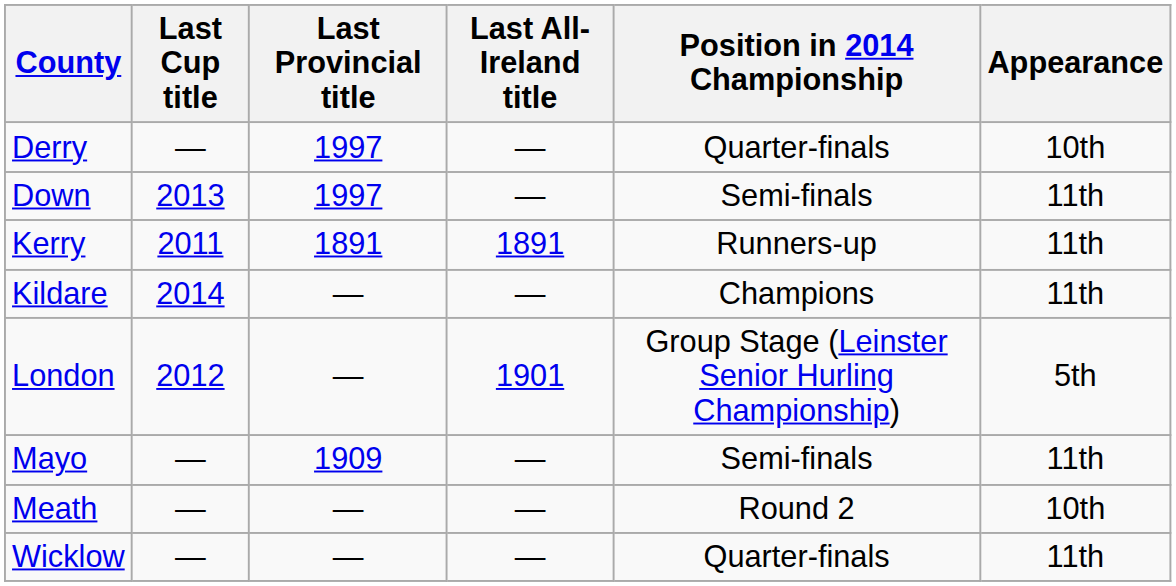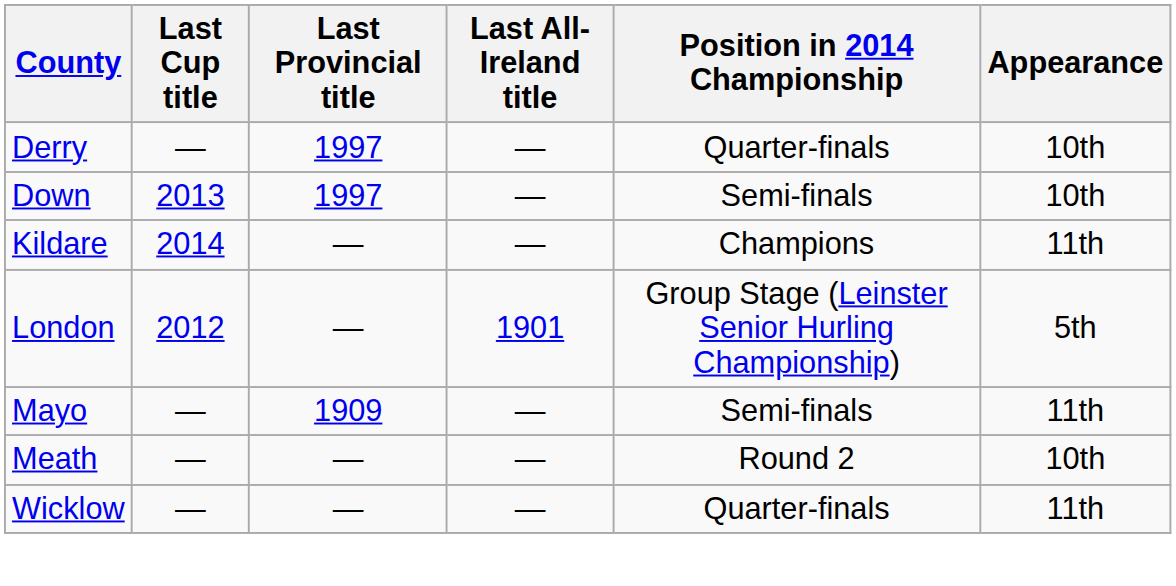 <table class="wikitable sortable" style="text-align:center">
 <tr>
 <th><a href='#'>County</a></th>
 <th>Last Cup title</th>
 <th>Last Provincial title</th>
 <th>Last All-Ireland title</th>
 <th>Position in <a href='#'>2014</a> Championship</th>
 <th>Appearance</th>
 </tr>
 <tr>
 <td style="text-align:left"> <a href='#'>Derry</a></td>
 <td>—</td>
 <td><a href='#'>1997</a></td>
 <td>—</td>
 <td>Quarter-finals</td>
 <td>10th</td>
 </tr>
 <tr>
 <td style="text-align:left"> <a href='#'>Down</a></td>
 <td><a href='#'>2013</a></td>
 <td><a href='#'>1997</a></td>
 <td>—</td>
 <td>Semi-finals</td>
-<td>11th</td>
-</tr>
-<tr>
-<td style="text-align:left"> <a href='#'>Kerry</a></td>
-<td><a href='#'>2011</a></td>
-<td><a href='#'>1891</a></td>
-<td><a href='#'>1891</a></td>
-<td>Runners-up</td>
-<td>11th</td>
+<td>10th</td>
 </tr>
 <tr>
 <td style="text-align:left"> <a href='#'>Kildare</a></td>
 <td><a href='#'>2014</a></td>
 <td>—</td>
 <td>—</td>
 <td>Champions</td>
 <td>11th</td>
 </tr>
 <tr>
 <td style="text-align:left"><a href='#'>London</a></td>
 <td><a href='#'>2012</a></td>
 <td>—</td>
 <td><a href='#'>1901</a></td>
 <td>Group Stage (<a href='#'>Leinster Senior Hurling Championship</a>)</td>
 <td>5th</td>
 </tr>
 <tr>
 <td style="text-align:left"> <a href='#'>Mayo</a></td>
 <td>—</td>
 <td><a href='#'>1909</a></td>
 <td>—</td>
 <td>Semi-finals</td>
 <td>11th</td>
 </tr>
 <tr>
 <td style="text-align:left"><a href='#'>Meath</a></td>
 <td>—</td>
 <td>—</td>
 <td>—</td>
 <td>Round 2</td>
 <td>10th</td>
 </tr>
 <tr>
 <td style="text-align:left"> <a href='#'>Wicklow</a></td>
 <td>—</td>
 <td>—</td>
 <td>—</td>
 <td>Quarter-finals</td>
 <td>11th</td>
 </tr>
 </table>
